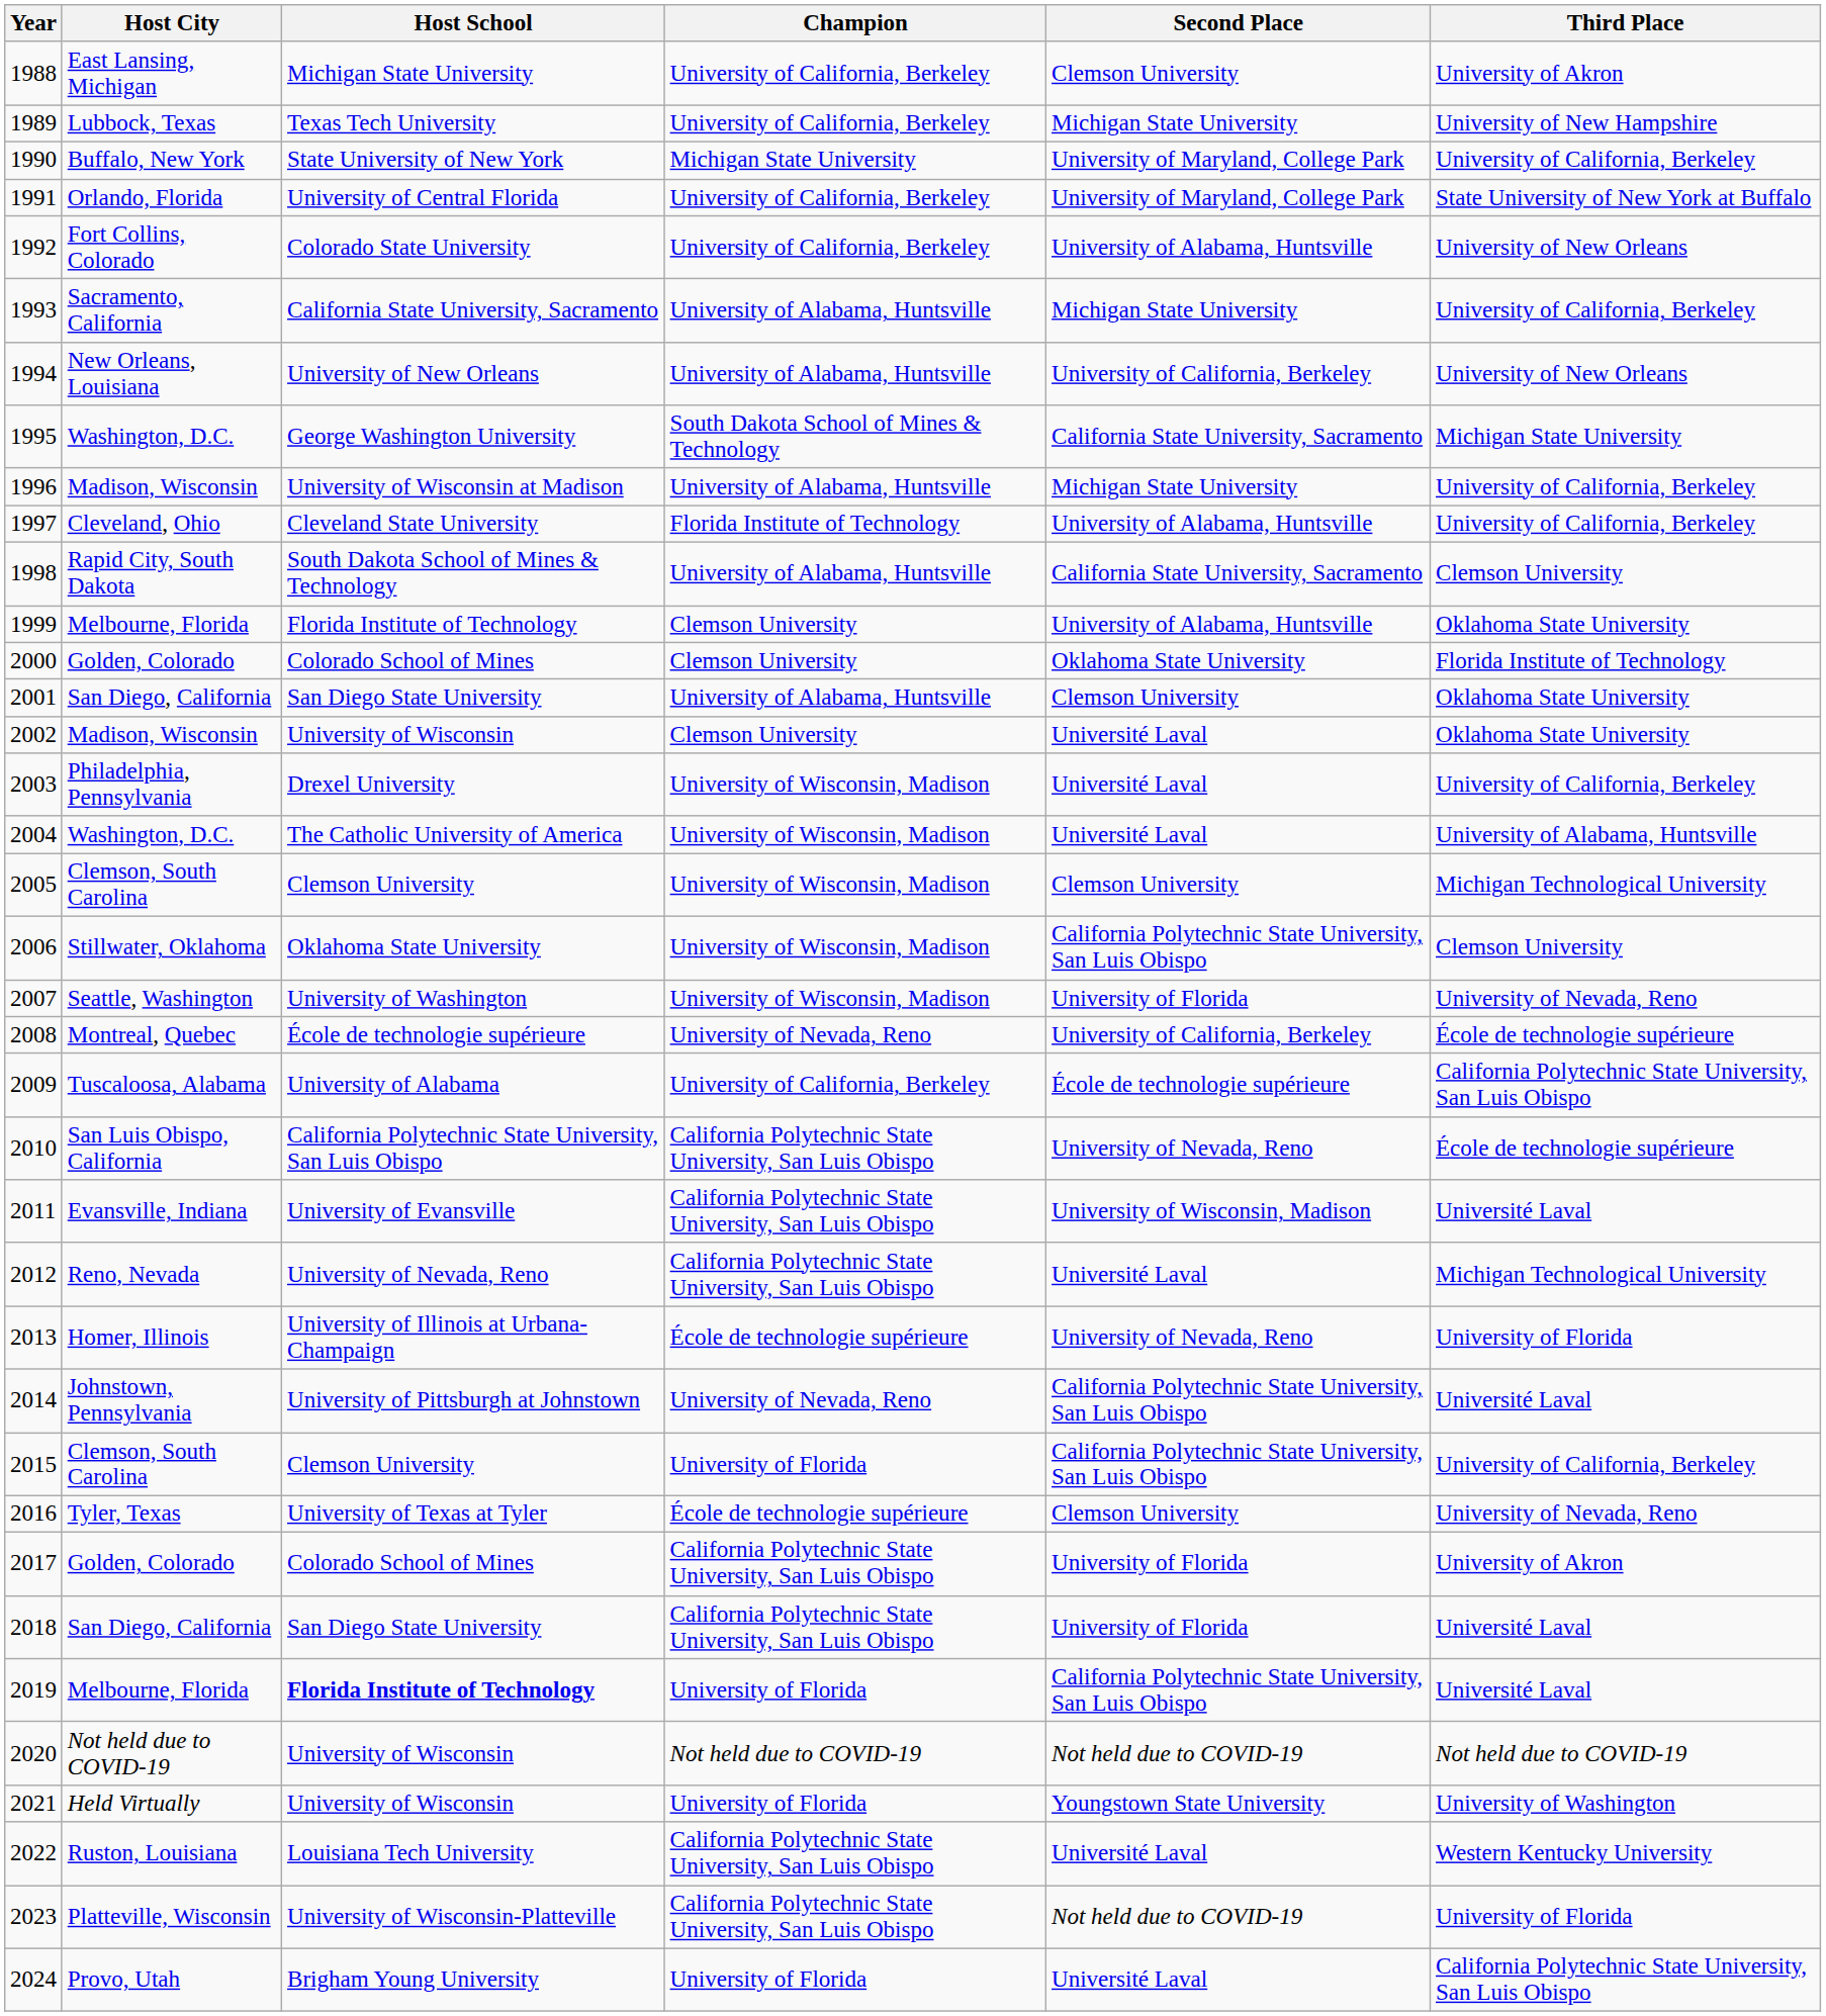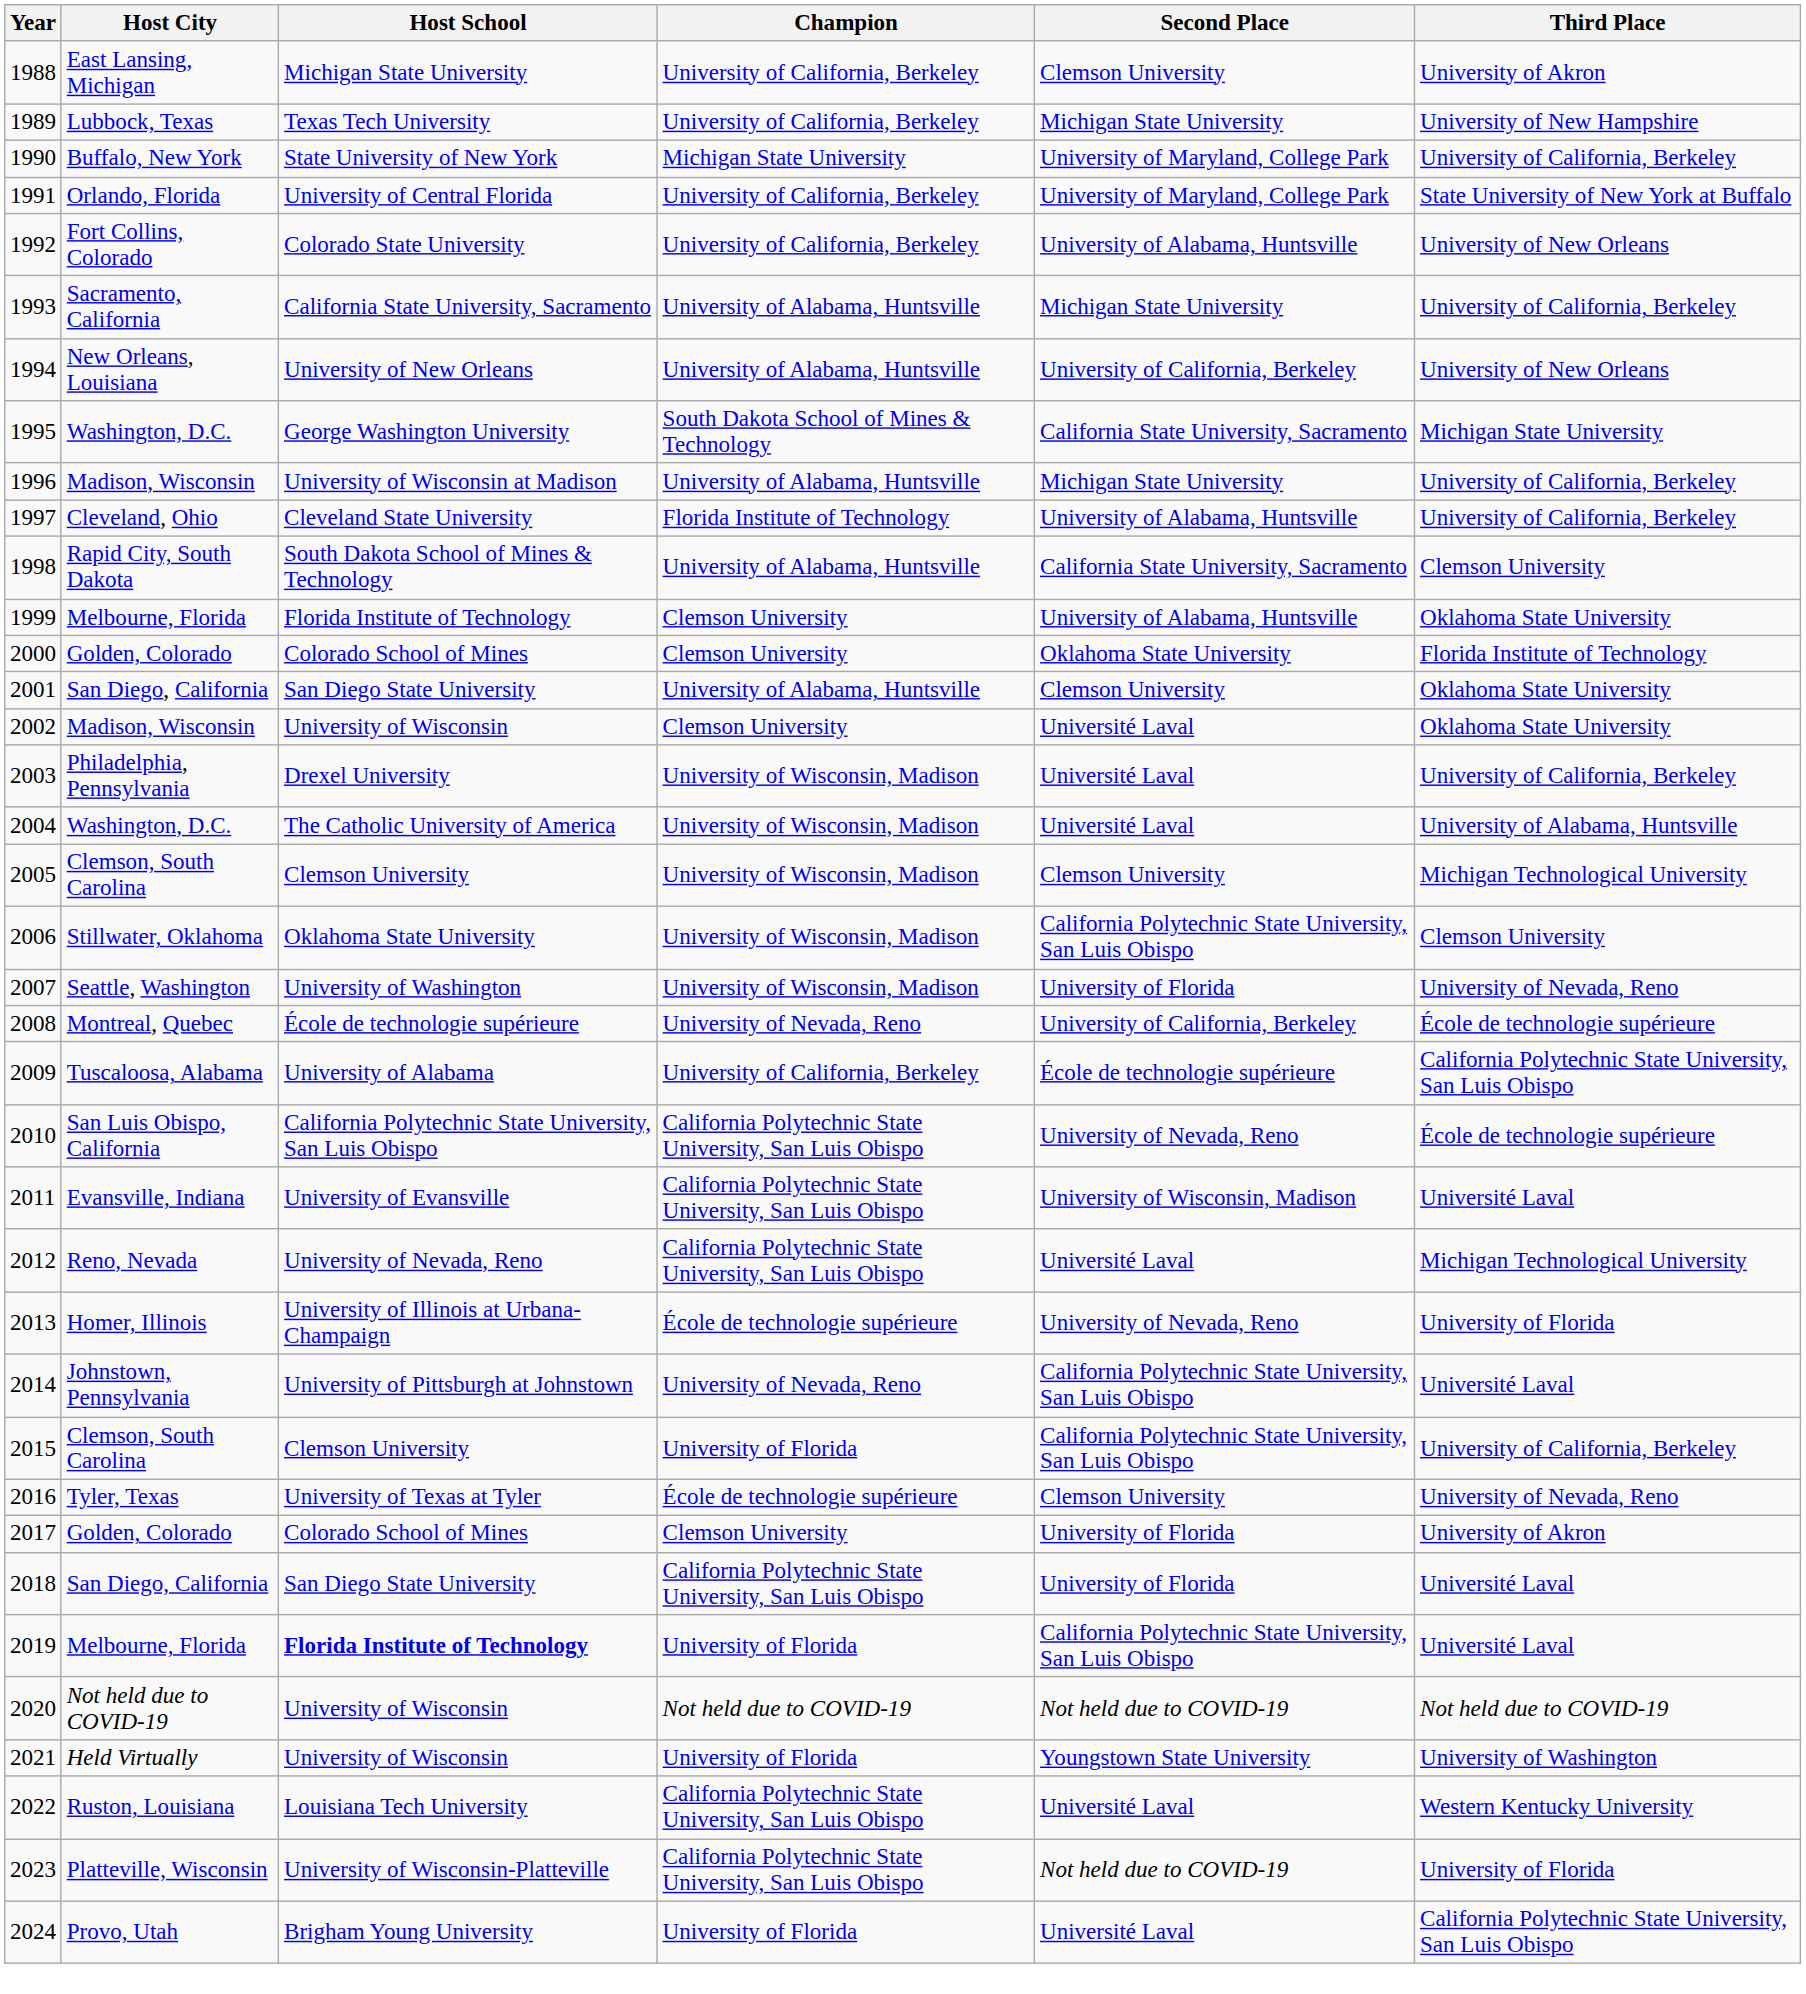 <table class="wikitable">
 <tr>
 <th>Year</th>
 <th>Host City</th>
 <th>Host School</th>
 <th>Champion</th>
 <th>Second Place</th>
 <th>Third Place</th>
 </tr>
 <tr>
 <td>1988</td>
 <td><a href='#'>East Lansing, Michigan</a></td>
 <td><a href='#'>Michigan State University</a></td>
 <td><a href='#'>University of California, Berkeley</a></td>
 <td><a href='#'>Clemson University</a></td>
 <td><a href='#'>University of Akron</a></td>
 </tr>
 <tr>
 <td>1989</td>
 <td><a href='#'>Lubbock, Texas</a></td>
 <td><a href='#'>Texas Tech University</a></td>
 <td><a href='#'>University of California, Berkeley</a></td>
 <td><a href='#'>Michigan State University</a></td>
 <td><a href='#'>University of New Hampshire</a></td>
 </tr>
 <tr>
 <td>1990</td>
 <td><a href='#'>Buffalo, New York</a></td>
 <td><a href='#'>State University of New York</a></td>
 <td><a href='#'>Michigan State University</a></td>
 <td><a href='#'>University of Maryland, College Park</a></td>
 <td><a href='#'>University of California, Berkeley</a></td>
 </tr>
 <tr>
 <td>1991</td>
 <td><a href='#'>Orlando, Florida</a></td>
 <td><a href='#'>University of Central Florida</a></td>
 <td><a href='#'>University of California, Berkeley</a></td>
 <td><a href='#'>University of Maryland, College Park</a></td>
 <td><a href='#'>State University of New York at Buffalo</a></td>
 </tr>
 <tr>
 <td>1992</td>
 <td><a href='#'>Fort Collins, Colorado</a></td>
 <td><a href='#'>Colorado State University</a></td>
 <td><a href='#'>University of California, Berkeley</a></td>
 <td><a href='#'>University of Alabama, Huntsville</a></td>
 <td><a href='#'>University of New Orleans</a></td>
 </tr>
 <tr>
 <td>1993</td>
 <td><a href='#'>Sacramento, California</a></td>
 <td><a href='#'>California State University, Sacramento</a></td>
 <td><a href='#'>University of Alabama, Huntsville</a></td>
 <td><a href='#'>Michigan State University</a></td>
 <td><a href='#'>University of California, Berkeley</a></td>
 </tr>
 <tr>
 <td>1994</td>
 <td><a href='#'>New Orleans</a>, <a href='#'>Louisiana</a></td>
 <td><a href='#'>University of New Orleans</a></td>
 <td><a href='#'>University of Alabama, Huntsville</a></td>
 <td><a href='#'>University of California, Berkeley</a></td>
 <td><a href='#'>University of New Orleans</a></td>
 </tr>
 <tr>
 <td>1995</td>
 <td><a href='#'>Washington, D.C.</a></td>
 <td><a href='#'>George Washington University</a></td>
 <td><a href='#'>South Dakota School of Mines & Technology</a></td>
 <td><a href='#'>California State University, Sacramento</a></td>
 <td><a href='#'>Michigan State University</a></td>
 </tr>
 <tr>
 <td>1996</td>
 <td><a href='#'>Madison, Wisconsin</a></td>
 <td><a href='#'>University of Wisconsin at Madison</a></td>
 <td><a href='#'>University of Alabama, Huntsville</a></td>
 <td><a href='#'>Michigan State University</a></td>
 <td><a href='#'>University of California, Berkeley</a></td>
 </tr>
 <tr>
 <td>1997</td>
 <td><a href='#'>Cleveland</a>, <a href='#'>Ohio</a></td>
 <td><a href='#'>Cleveland State University</a></td>
 <td><a href='#'>Florida Institute of Technology</a></td>
 <td><a href='#'>University of Alabama, Huntsville</a></td>
 <td><a href='#'>University of California, Berkeley</a></td>
 </tr>
 <tr>
 <td>1998</td>
 <td><a href='#'>Rapid City, South Dakota</a></td>
 <td><a href='#'>South Dakota School of Mines & Technology</a></td>
 <td><a href='#'>University of Alabama, Huntsville</a></td>
 <td><a href='#'>California State University, Sacramento</a></td>
 <td><a href='#'>Clemson University</a></td>
 </tr>
 <tr>
 <td>1999</td>
 <td><a href='#'>Melbourne, Florida</a></td>
 <td><a href='#'>Florida Institute of Technology</a></td>
 <td><a href='#'>Clemson University</a></td>
 <td><a href='#'>University of Alabama, Huntsville</a></td>
 <td><a href='#'>Oklahoma State University</a></td>
 </tr>
 <tr>
 <td>2000</td>
 <td><a href='#'>Golden, Colorado</a></td>
 <td><a href='#'>Colorado School of Mines</a></td>
 <td><a href='#'>Clemson University</a></td>
 <td><a href='#'>Oklahoma State University</a></td>
 <td><a href='#'>Florida Institute of Technology</a></td>
 </tr>
 <tr>
 <td>2001</td>
 <td><a href='#'>San Diego</a>, <a href='#'>California</a></td>
 <td><a href='#'>San Diego State University</a></td>
 <td><a href='#'>University of Alabama, Huntsville</a></td>
 <td><a href='#'>Clemson University</a></td>
 <td><a href='#'>Oklahoma State University</a></td>
 </tr>
 <tr>
 <td>2002</td>
 <td><a href='#'>Madison, Wisconsin</a></td>
 <td><a href='#'>University of Wisconsin</a></td>
 <td><a href='#'>Clemson University</a></td>
 <td><a href='#'>Université Laval</a></td>
 <td><a href='#'>Oklahoma State University</a></td>
 </tr>
 <tr>
 <td>2003</td>
 <td><a href='#'>Philadelphia</a>, <a href='#'>Pennsylvania</a></td>
 <td><a href='#'>Drexel University</a></td>
 <td><a href='#'>University of Wisconsin, Madison</a></td>
 <td><a href='#'>Université Laval</a></td>
 <td><a href='#'>University of California, Berkeley</a></td>
 </tr>
 <tr>
 <td>2004</td>
 <td><a href='#'>Washington, D.C.</a></td>
 <td><a href='#'>The Catholic University of America</a></td>
 <td><a href='#'>University of Wisconsin, Madison</a></td>
 <td><a href='#'>Université Laval</a></td>
 <td><a href='#'>University of Alabama, Huntsville</a></td>
 </tr>
 <tr>
 <td>2005</td>
 <td><a href='#'>Clemson, South Carolina</a></td>
 <td><a href='#'>Clemson University</a></td>
 <td><a href='#'>University of Wisconsin, Madison</a></td>
 <td><a href='#'>Clemson University</a></td>
 <td><a href='#'>Michigan Technological University</a></td>
 </tr>
 <tr>
 <td>2006</td>
 <td><a href='#'>Stillwater, Oklahoma</a></td>
 <td><a href='#'>Oklahoma State University</a></td>
 <td><a href='#'>University of Wisconsin, Madison</a></td>
 <td><a href='#'>California Polytechnic State University, San Luis Obispo</a></td>
 <td><a href='#'>Clemson University</a></td>
 </tr>
 <tr>
 <td>2007</td>
 <td><a href='#'>Seattle</a>, <a href='#'>Washington</a></td>
 <td><a href='#'>University of Washington</a></td>
 <td><a href='#'>University of Wisconsin, Madison</a></td>
 <td><a href='#'>University of Florida</a></td>
 <td><a href='#'>University of Nevada, Reno</a></td>
 </tr>
 <tr>
 <td>2008</td>
 <td><a href='#'>Montreal</a>, <a href='#'>Quebec</a></td>
 <td><a href='#'>École de technologie supérieure</a></td>
 <td><a href='#'>University of Nevada, Reno</a></td>
 <td><a href='#'>University of California, Berkeley</a></td>
 <td><a href='#'>École de technologie supérieure</a></td>
 </tr>
 <tr>
 <td>2009</td>
 <td><a href='#'>Tuscaloosa, Alabama</a></td>
 <td><a href='#'>University of Alabama</a></td>
 <td><a href='#'>University of California, Berkeley</a></td>
 <td><a href='#'>École de technologie supérieure</a></td>
 <td><a href='#'>California Polytechnic State University, San Luis Obispo</a></td>
 </tr>
 <tr>
 <td>2010</td>
 <td><a href='#'>San Luis Obispo, California</a></td>
 <td><a href='#'>California Polytechnic State University, San Luis Obispo</a></td>
 <td><a href='#'>California Polytechnic State University, San Luis Obispo</a></td>
 <td><a href='#'>University of Nevada, Reno</a></td>
 <td><a href='#'>École de technologie supérieure</a></td>
 </tr>
 <tr>
 <td>2011</td>
 <td><a href='#'>Evansville, Indiana</a></td>
 <td><a href='#'>University of Evansville</a></td>
 <td><a href='#'>California Polytechnic State University, San Luis Obispo</a></td>
 <td><a href='#'>University of Wisconsin, Madison</a></td>
 <td><a href='#'>Université Laval</a></td>
 </tr>
 <tr>
 <td>2012</td>
 <td><a href='#'>Reno, Nevada</a></td>
 <td><a href='#'>University of Nevada, Reno</a></td>
 <td><a href='#'>California Polytechnic State University, San Luis Obispo</a></td>
 <td><a href='#'>Université Laval</a></td>
 <td><a href='#'>Michigan Technological University</a></td>
 </tr>
 <tr>
 <td>2013</td>
 <td><a href='#'>Homer, Illinois</a></td>
 <td><a href='#'>University of Illinois at Urbana-Champaign</a></td>
 <td><a href='#'>École de technologie supérieure</a></td>
 <td><a href='#'>University of Nevada, Reno</a></td>
 <td><a href='#'>University of Florida</a></td>
 </tr>
 <tr>
 <td>2014</td>
 <td><a href='#'>Johnstown, Pennsylvania</a></td>
 <td><a href='#'>University of Pittsburgh at Johnstown</a></td>
 <td><a href='#'>University of Nevada, Reno</a></td>
 <td><a href='#'>California Polytechnic State University, San Luis Obispo</a></td>
 <td><a href='#'>Université Laval</a></td>
 </tr>
 <tr>
 <td>2015</td>
 <td><a href='#'>Clemson, South Carolina</a></td>
 <td><a href='#'>Clemson University</a></td>
 <td><a href='#'>University of Florida</a></td>
 <td><a href='#'>California Polytechnic State University, San Luis Obispo</a></td>
 <td><a href='#'>University of California, Berkeley</a></td>
 </tr>
 <tr>
 <td>2016</td>
 <td><a href='#'>Tyler, Texas</a></td>
 <td><a href='#'>University of Texas at Tyler</a></td>
 <td><a href='#'>École de technologie supérieure</a></td>
 <td><a href='#'>Clemson University</a></td>
 <td><a href='#'>University of Nevada, Reno</a></td>
 </tr>
 <tr>
 <td>2017</td>
 <td><a href='#'>Golden, Colorado</a></td>
 <td><a href='#'>Colorado School of Mines</a></td>
-<td><a href='#'>California Polytechnic State University, San Luis Obispo</a></td>
+<td><a href='#'>Clemson University</a></td>
 <td><a href='#'>University of Florida</a></td>
 <td><a href='#'>University of Akron</a></td>
 </tr>
 <tr>
 <td>2018</td>
 <td><a href='#'>San Diego, California</a></td>
 <td><a href='#'>San Diego State University</a></td>
 <td><a href='#'>California Polytechnic State University, San Luis Obispo</a></td>
 <td><a href='#'>University of Florida</a></td>
 <td><a href='#'>Université Laval</a></td>
 </tr>
 <tr>
 <td>2019</td>
 <td><a href='#'>Melbourne, Florida</a></td>
 <td><strong><a href='#'>Florida Institute of Technology</a></strong></td>
 <td><a href='#'>University of Florida</a></td>
 <td><a href='#'>California Polytechnic State University, San Luis Obispo</a></td>
 <td><a href='#'>Université Laval</a></td>
 </tr>
 <tr>
 <td>2020</td>
 <td><em>Not held due to COVID-19</em></td>
 <td><a href='#'>University of Wisconsin</a></td>
 <td><em>Not held due to COVID-19</em></td>
 <td><em>Not held due to COVID-19</em></td>
 <td><em>Not held due to COVID-19</em></td>
 </tr>
 <tr>
 <td>2021</td>
 <td><em>Held Virtually</em></td>
 <td><a href='#'>University of Wisconsin</a></td>
 <td><a href='#'>University of Florida</a></td>
 <td><a href='#'>Youngstown State University</a></td>
 <td><a href='#'>University of Washington</a></td>
 </tr>
 <tr>
 <td>2022</td>
 <td><a href='#'>Ruston, Louisiana</a></td>
 <td><a href='#'>Louisiana Tech University</a></td>
 <td><a href='#'>California Polytechnic State University, San Luis Obispo</a></td>
 <td><a href='#'>Université Laval</a></td>
 <td><a href='#'>Western Kentucky University</a></td>
 </tr>
 <tr>
 <td>2023</td>
 <td><a href='#'>Platteville, Wisconsin</a></td>
 <td><a href='#'>University of Wisconsin-Platteville</a></td>
 <td><a href='#'>California Polytechnic State University, San Luis Obispo</a></td>
 <td><em>Not held due to COVID-19</em></td>
 <td><a href='#'>University of Florida</a></td>
 </tr>
 <tr>
 <td>2024</td>
 <td><a href='#'>Provo, Utah</a></td>
 <td><a href='#'>Brigham Young University</a></td>
 <td><a href='#'>University of Florida</a></td>
 <td><a href='#'>Université Laval</a></td>
 <td><a href='#'>California Polytechnic State University, San Luis Obispo</a></td>
 </tr>
 </table>
